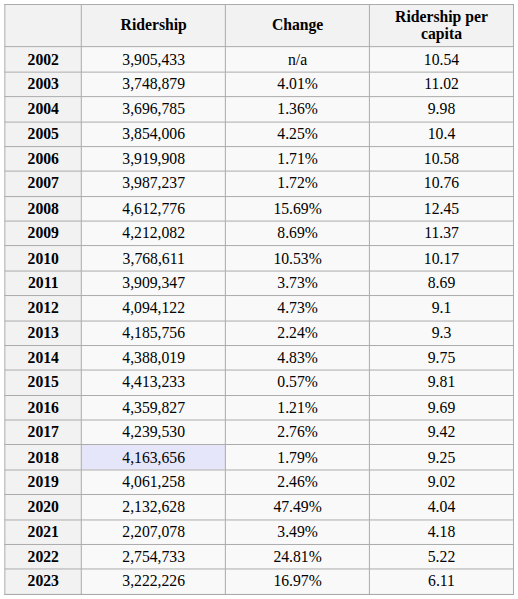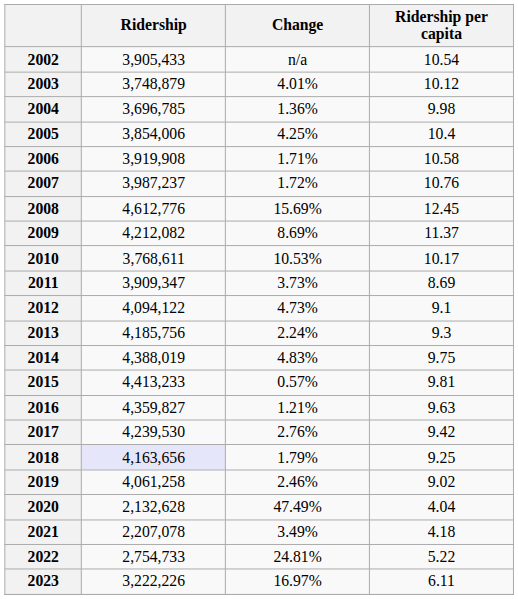 <table class="wikitable"  style="text-align:center; width:520px; margin:auto;">
 <tr>
 <th style="width:50px"></th>
 <th style="width:100px">Ridership</th>
 <th style="width:100px">Change</th>
 <th style="width:100px">Ridership per capita</th>
 </tr>
 <tr>
 <th>2002</th>
 <td>3,905,433</td>
 <td>n/a</td>
 <td>10.54</td>
 </tr>
 <tr>
 <th>2003</th>
 <td>3,748,879</td>
 <td>4.01%</td>
-<td>11.02</td>
+<td>10.12</td>
 </tr>
 <tr>
 <th>2004</th>
 <td>3,696,785</td>
 <td>1.36%</td>
 <td>9.98</td>
 </tr>
 <tr>
 <th>2005</th>
 <td>3,854,006</td>
 <td>4.25%</td>
 <td>10.4</td>
 </tr>
 <tr>
 <th>2006</th>
 <td>3,919,908</td>
 <td>1.71%</td>
 <td>10.58</td>
 </tr>
 <tr>
 <th>2007</th>
 <td>3,987,237</td>
 <td>1.72%</td>
 <td>10.76</td>
 </tr>
 <tr>
 <th>2008</th>
 <td>4,612,776</td>
 <td>15.69%</td>
 <td>12.45</td>
 </tr>
 <tr>
 <th>2009</th>
 <td>4,212,082</td>
 <td>8.69%</td>
 <td>11.37</td>
 </tr>
 <tr>
 <th>2010</th>
 <td>3,768,611</td>
 <td>10.53%</td>
 <td>10.17</td>
 </tr>
 <tr>
 <th>2011</th>
 <td>3,909,347</td>
 <td>3.73%</td>
 <td>8.69</td>
 </tr>
 <tr>
 <th>2012</th>
 <td>4,094,122</td>
 <td>4.73%</td>
 <td>9.1</td>
 </tr>
 <tr>
 <th>2013</th>
 <td>4,185,756</td>
 <td>2.24%</td>
 <td>9.3</td>
 </tr>
 <tr>
 <th>2014</th>
 <td>4,388,019</td>
 <td>4.83%</td>
 <td>9.75</td>
 </tr>
 <tr>
 <th>2015</th>
 <td>4,413,233</td>
 <td>0.57%</td>
 <td>9.81</td>
 </tr>
 <tr>
 <th>2016</th>
 <td>4,359,827</td>
 <td>1.21%</td>
-<td>9.69</td>
+<td>9.63</td>
 </tr>
 <tr>
 <th>2017</th>
 <td>4,239,530</td>
 <td>2.76%</td>
 <td>9.42</td>
 </tr>
 <tr>
 <th>2018</th>
 <td style="background: lavender;">4,163,656</td>
 <td>1.79%</td>
 <td>9.25</td>
 </tr>
 <tr>
 <th>2019</th>
 <td>4,061,258</td>
 <td>2.46%</td>
 <td>9.02</td>
 </tr>
 <tr>
 <th>2020</th>
 <td>2,132,628</td>
 <td>47.49%</td>
 <td>4.04</td>
 </tr>
 <tr>
 <th>2021</th>
 <td>2,207,078</td>
 <td>3.49%</td>
 <td>4.18</td>
 </tr>
 <tr>
 <th>2022</th>
 <td>2,754,733</td>
 <td>24.81%</td>
 <td>5.22</td>
 </tr>
 <tr>
 <th>2023</th>
 <td>3,222,226</td>
 <td>16.97%</td>
 <td>6.11</td>
 </tr>
 <tr>
 </tr>
 </table>
